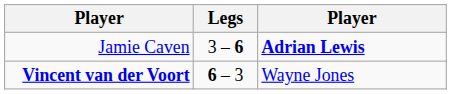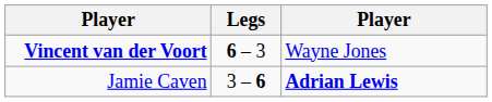 <table class=wikitable style="text-align:center">
 <tr>
 <th width=163>Player</th>
 <th width=50>Legs</th>
 <th width=163>Player</th>
 </tr>
 <tr align=left>
+<td align=right><strong><a href='#'>Vincent van der Voort</a></strong> </td>
+<td align=center><strong>6</strong> – 3</td>
+<td> <a href='#'>Wayne Jones</a></td>
+</tr>
+<tr align=left>
 <td align=right><a href='#'>Jamie Caven</a> </td>
 <td align=center>3 – <strong>6</strong></td>
 <td> <strong><a href='#'>Adrian Lewis</a></strong></td>
 </tr>
-<tr align=left>
-<td align=right><strong><a href='#'>Vincent van der Voort</a></strong> </td>
-<td align=center><strong>6</strong> – 3</td>
-<td> <a href='#'>Wayne Jones</a></td>
-</tr>
 </table>
